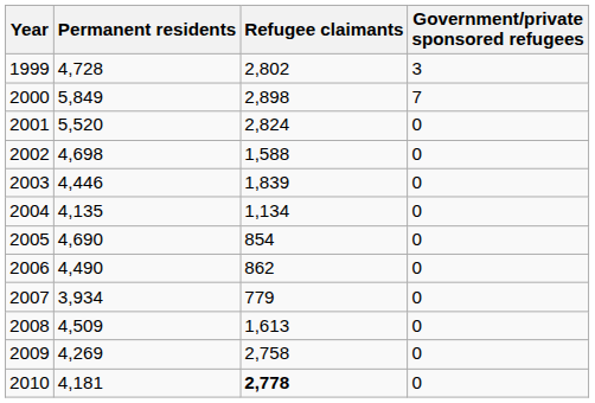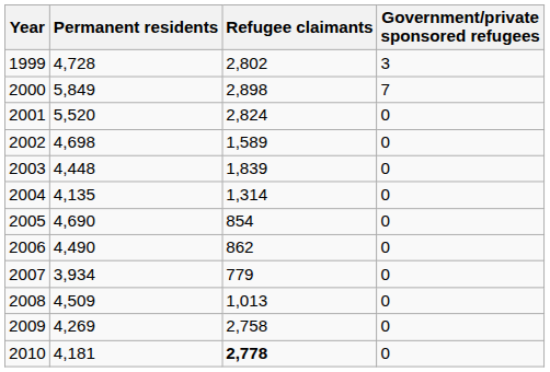 <table class="wikitable">
 <tr>
 <th>Year</th>
 <th>Permanent residents</th>
 <th>Refugee claimants</th>
 <th>Government/private <br> sponsored refugees</th>
 </tr>
 <tr>
 <td>1999</td>
 <td>4,728</td>
 <td>2,802</td>
 <td>3</td>
 </tr>
 <tr>
 <td>2000</td>
 <td>5,849</td>
 <td>2,898</td>
 <td>7</td>
 </tr>
 <tr>
 <td>2001</td>
 <td>5,520</td>
 <td>2,824</td>
 <td>0</td>
 </tr>
 <tr>
 <td>2002</td>
 <td>4,698</td>
-<td>1,588</td>
+<td>1,589</td>
 <td>0</td>
 </tr>
 <tr>
 <td>2003</td>
-<td>4,446</td>
+<td>4,448</td>
 <td>1,839</td>
 <td>0</td>
 </tr>
 <tr>
 <td>2004</td>
 <td>4,135</td>
-<td>1,134</td>
+<td>1,314</td>
 <td>0</td>
 </tr>
 <tr>
 <td>2005</td>
 <td>4,690</td>
 <td>854</td>
 <td>0</td>
 </tr>
 <tr>
 <td>2006</td>
 <td>4,490</td>
 <td>862</td>
 <td>0</td>
 </tr>
 <tr>
 <td>2007</td>
 <td>3,934</td>
 <td>779</td>
 <td>0</td>
 </tr>
 <tr>
 <td>2008</td>
 <td>4,509</td>
-<td>1,613</td>
+<td>1,013</td>
 <td>0</td>
 </tr>
 <tr>
 <td>2009</td>
 <td>4,269</td>
 <td>2,758</td>
 <td>0</td>
 </tr>
 <tr>
 <td>2010</td>
 <td>4,181</td>
 <td><strong>2,778</strong></td>
 <td>0</td>
 </tr>
 </table>
